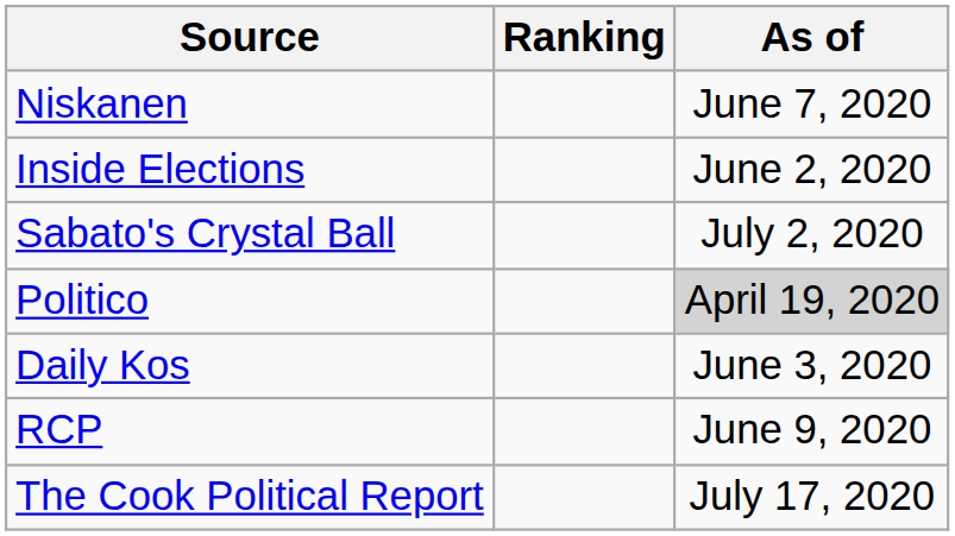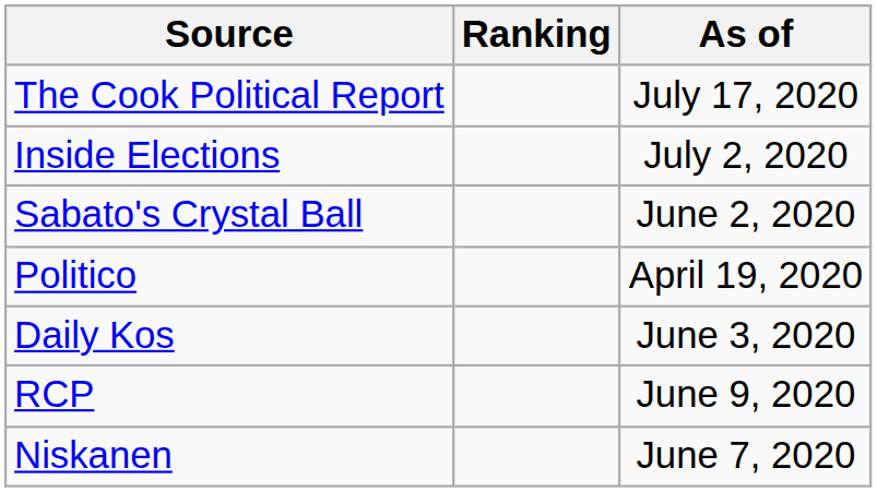 <table class="wikitable" style="text-align:center">
 <tr>
 <th>Source</th>
 <th>Ranking</th>
 <th>As of</th>
 </tr>
 <tr>
-<td align="left"><a href='#'>Niskanen</a></td>
+<td align=left><a href='#'>The Cook Political Report</a></td>
 <td></td>
-<td>June 7, 2020</td>
+<td>July 17, 2020</td>
 </tr>
 <tr>
 <td align=left><a href='#'>Inside Elections</a></td>
 <td></td>
-<td>June 2, 2020</td>
+<td>July 2, 2020</td>
 </tr>
 <tr>
 <td align=left><a href='#'>Sabato's Crystal Ball</a></td>
 <td></td>
-<td>July 2, 2020</td>
+<td>June 2, 2020</td>
 </tr>
 <tr>
 <td align="left"><a href='#'>Politico</a></td>
 <td></td>
-<td style="background: lightgrey;">April 19, 2020</td>
+<td>April 19, 2020</td>
 </tr>
 <tr>
 <td align="left"><a href='#'>Daily Kos</a></td>
 <td></td>
 <td>June 3, 2020</td>
 </tr>
 <tr>
 <td align="left"><a href='#'>RCP</a></td>
 <td></td>
 <td>June 9, 2020</td>
 </tr>
 <tr>
-<td align=left><a href='#'>The Cook Political Report</a></td>
+<td align="left"><a href='#'>Niskanen</a></td>
 <td></td>
-<td>July 17, 2020</td>
+<td>June 7, 2020</td>
 </tr>
 </table>
